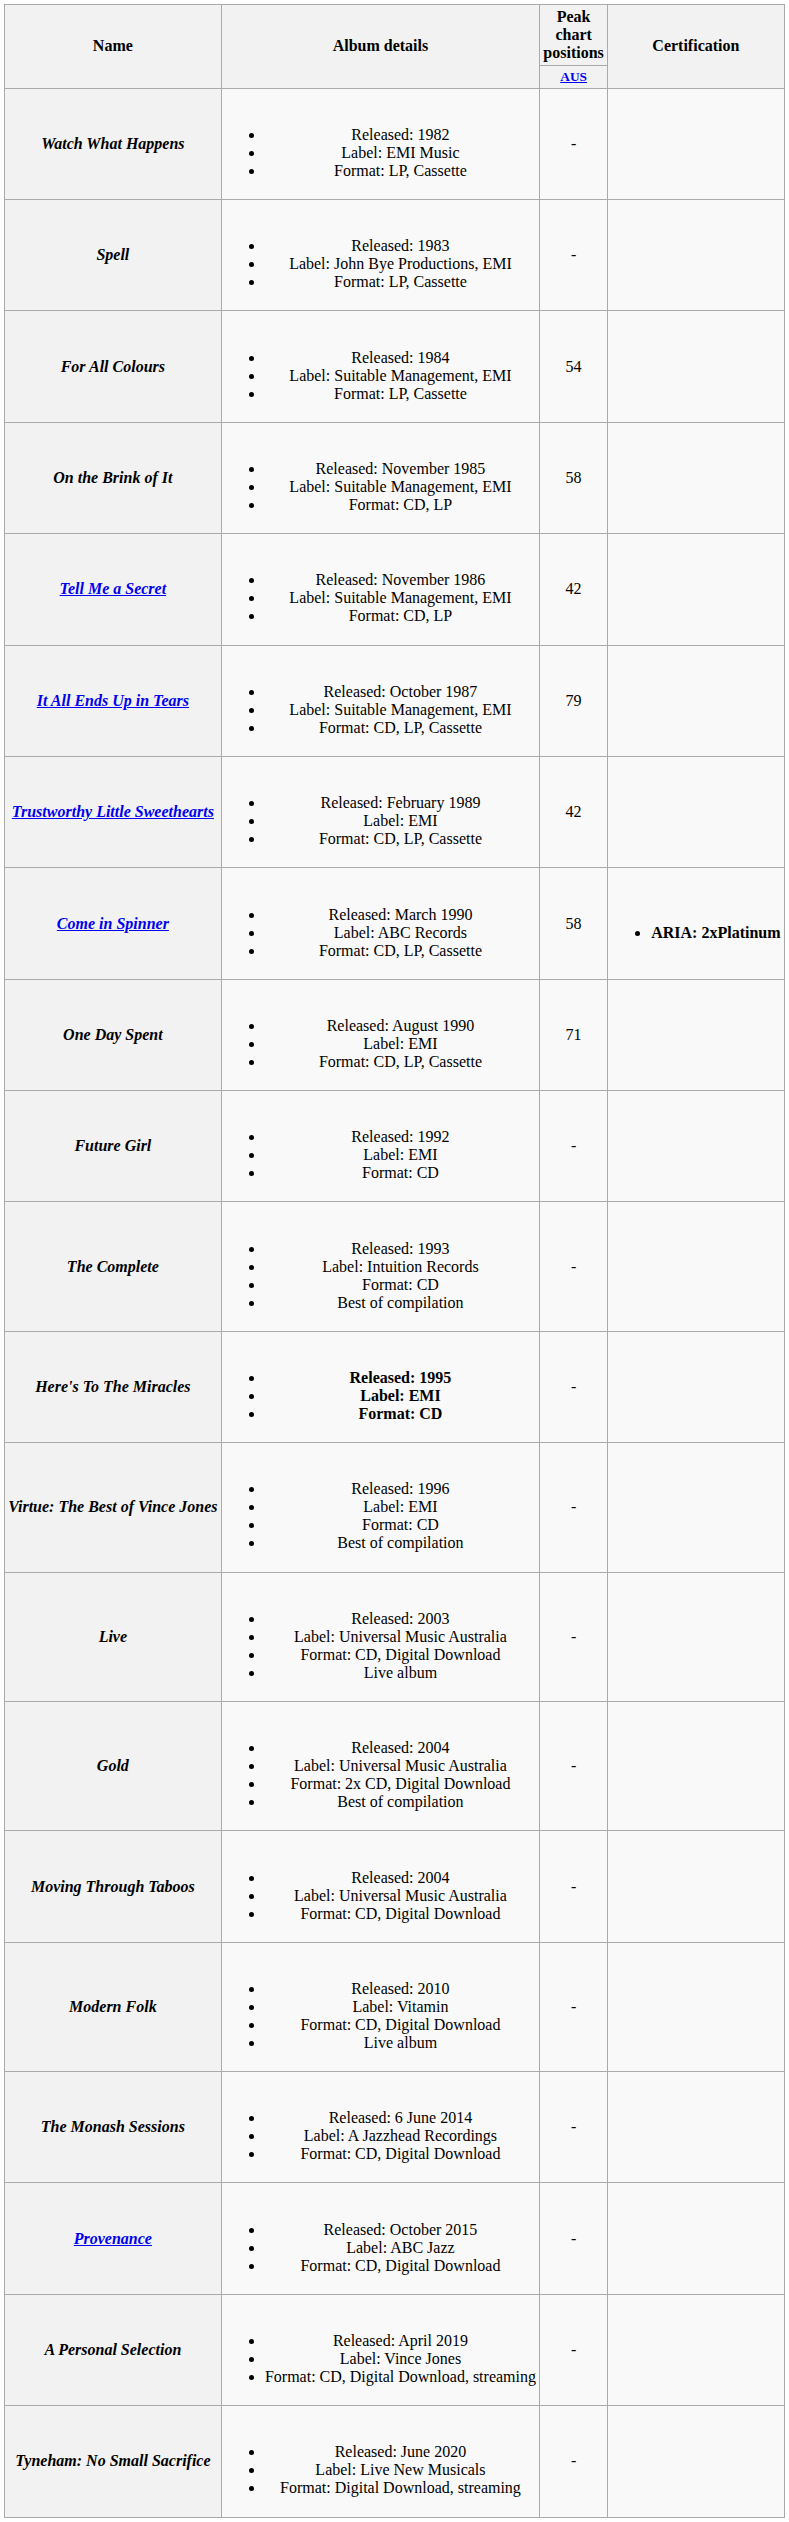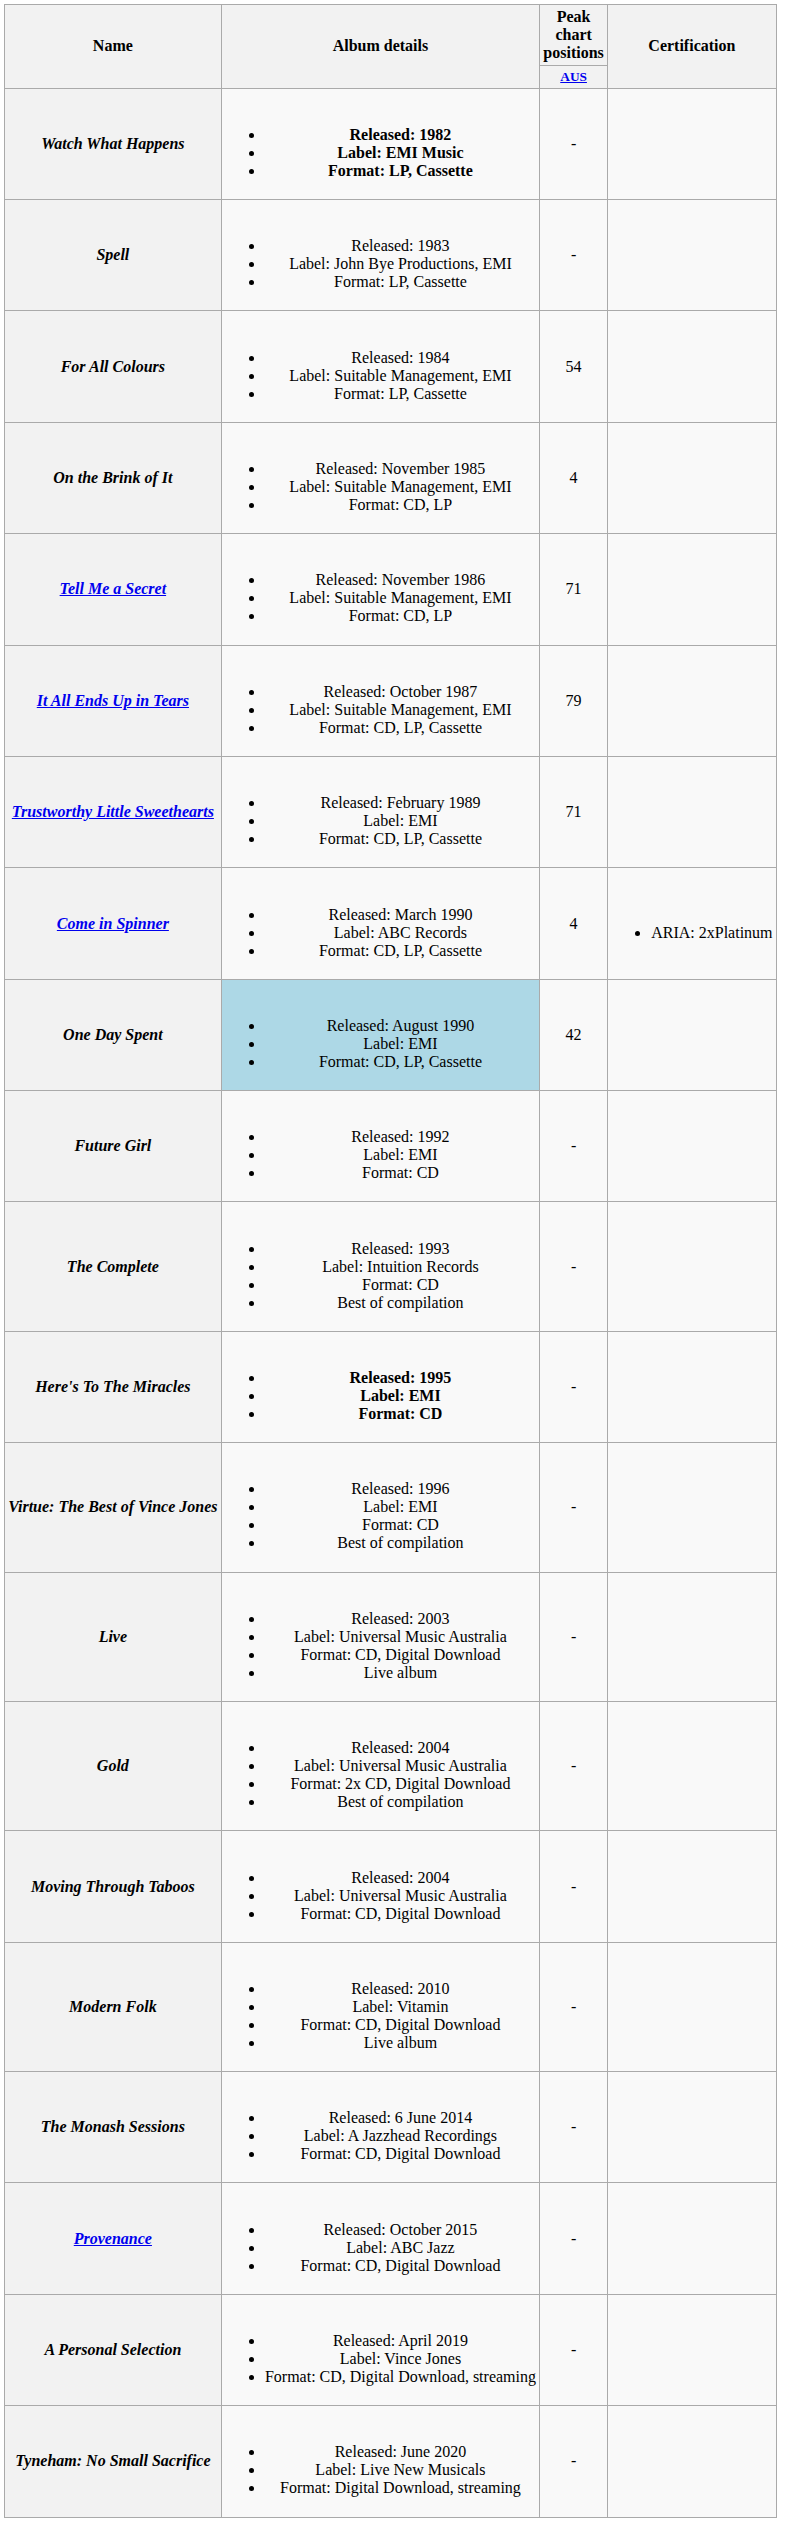 <table class="wikitable plainrowheaders" style="text-align:center;">
 <tr>
 <th rowspan="2">Name</th>
 <th rowspan="2">Album details</th>
 <th>Peak chart positions</th>
 <th rowspan="2">Certification</th>
 </tr>
 <tr style="font-size:smaller;">
 <th style="width:40px;"><a href='#'>AUS</a><br></th>
 </tr>
 <tr>
 <th scope="row"><em>Watch What Happens</em></th>
-<td><br><ul><li>Released: 1982</li><li>Label: EMI Music</li><li>Format: LP, Cassette</li></ul></td>
+<td><strong><br><ul><li>Released: 1982</li><li>Label: EMI Music</li><li>Format: LP, Cassette</li></ul></strong></td>
 <td>-</td>
 <td></td>
 </tr>
 <tr>
 <th scope="row"><em>Spell</em></th>
 <td><br><ul><li>Released: 1983</li><li>Label: John Bye Productions, EMI</li><li>Format: LP, Cassette</li></ul></td>
 <td>-</td>
 <td></td>
 </tr>
 <tr>
 <th scope="row"><em>For All Colours</em></th>
 <td><br><ul><li>Released: 1984</li><li>Label: Suitable Management, EMI</li><li>Format: LP, Cassette</li></ul></td>
 <td>54</td>
 <td></td>
 </tr>
 <tr>
 <th scope="row"><em>On the Brink of It</em></th>
 <td><br><ul><li>Released: November 1985</li><li>Label: Suitable Management, EMI</li><li>Format: CD, LP</li></ul></td>
-<td>58</td>
+<td>4</td>
 <td></td>
 </tr>
 <tr>
 <th scope="row"><em><a href='#'>Tell Me a Secret</a></em></th>
 <td><br><ul><li>Released: November 1986</li><li>Label: Suitable Management, EMI</li><li>Format: CD, LP</li></ul></td>
-<td>42</td>
+<td>71</td>
 <td></td>
 </tr>
 <tr>
 <th scope="row"><em><a href='#'>It All Ends Up in Tears</a></em></th>
 <td><br><ul><li>Released: October 1987</li><li>Label: Suitable Management, EMI</li><li>Format: CD, LP, Cassette</li></ul></td>
 <td>79</td>
 <td></td>
 </tr>
 <tr>
 <th scope="row"><em><a href='#'>Trustworthy Little Sweethearts</a></em></th>
 <td><br><ul><li>Released: February 1989</li><li>Label: EMI</li><li>Format: CD, LP, Cassette</li></ul></td>
-<td>42</td>
+<td>71</td>
 <td></td>
 </tr>
 <tr>
 <th scope="row"><em><a href='#'>Come in Spinner</a></em> </th>
 <td><br><ul><li>Released: March 1990</li><li>Label: ABC Records</li><li>Format: CD, LP, Cassette</li></ul></td>
-<td>58</td>
-<td><strong><br><ul><li>ARIA: 2xPlatinum</li></ul></strong></td>
+<td>4</td>
+<td><br><ul><li>ARIA: 2xPlatinum</li></ul></td>
 </tr>
 <tr>
 <th scope="row"><em>One Day Spent</em></th>
-<td><br><ul><li>Released: August 1990</li><li>Label: EMI</li><li>Format: CD, LP, Cassette</li></ul></td>
-<td>71</td>
+<td style="background: lightblue;"><br><ul><li>Released: August 1990</li><li>Label: EMI</li><li>Format: CD, LP, Cassette</li></ul></td>
+<td>42</td>
 <td></td>
 </tr>
 <tr>
 <th scope="row"><em>Future Girl</em></th>
 <td><br><ul><li>Released: 1992</li><li>Label: EMI</li><li>Format: CD</li></ul></td>
 <td>-</td>
 <td></td>
 </tr>
 <tr>
 <th scope="row"><em>The Complete</em></th>
 <td><br><ul><li>Released: 1993 </li><li>Label: Intuition Records</li><li>Format: CD</li><li>Best of compilation</li></ul></td>
 <td>-</td>
 <td></td>
 </tr>
 <tr>
 <th scope="row"><em>Here's To The Miracles</em></th>
 <td><strong><br><ul><li>Released: 1995</li><li>Label: EMI</li><li>Format: CD</li></ul></strong></td>
 <td>-</td>
 <td></td>
 </tr>
 <tr>
 <th scope="row"><em>Virtue: The Best of Vince Jones</em></th>
 <td><br><ul><li>Released: 1996</li><li>Label: EMI</li><li>Format: CD</li><li>Best of compilation</li></ul></td>
 <td>-</td>
 <td></td>
 </tr>
 <tr>
 <th scope="row"><em>Live</em></th>
 <td><br><ul><li>Released: 2003</li><li>Label: Universal Music Australia</li><li>Format: CD, Digital Download</li><li>Live album</li></ul></td>
 <td>-</td>
 <td></td>
 </tr>
 <tr>
 <th scope="row"><em>Gold</em></th>
 <td><br><ul><li>Released: 2004</li><li>Label: Universal Music Australia</li><li>Format: 2x CD, Digital Download</li><li>Best of compilation</li></ul></td>
 <td>-</td>
 <td></td>
 </tr>
 <tr>
 <th scope="row"><em>Moving Through Taboos</em></th>
 <td><br><ul><li>Released: 2004</li><li>Label: Universal Music Australia</li><li>Format: CD, Digital Download</li></ul></td>
 <td>-</td>
 <td></td>
 </tr>
 <tr>
 <th scope="row"><em>Modern Folk</em></th>
 <td><br><ul><li>Released: 2010</li><li>Label: Vitamin</li><li>Format: CD, Digital Download</li><li>Live album</li></ul></td>
 <td>-</td>
 <td></td>
 </tr>
 <tr>
 <th scope="row"><em>The Monash Sessions</em></th>
 <td><br><ul><li>Released: 6 June 2014</li><li>Label: A Jazzhead Recordings</li><li>Format: CD, Digital Download</li></ul></td>
 <td>-</td>
 <td></td>
 </tr>
 <tr>
 <th scope="row"><em><a href='#'>Provenance</a></em> </th>
 <td><br><ul><li>Released: October 2015</li><li>Label: ABC Jazz</li><li>Format: CD, Digital Download</li></ul></td>
 <td>-</td>
 <td></td>
 </tr>
 <tr>
 <th scope="row"><em>A Personal Selection</em></th>
 <td><br><ul><li>Released: April 2019</li><li>Label: Vince Jones</li><li>Format: CD, Digital Download, streaming</li></ul></td>
 <td>-</td>
 <td></td>
 </tr>
 <tr>
 <th scope="row"><em>Tyneham: No Small Sacrifice</em> </th>
 <td><br><ul><li>Released: June 2020</li><li>Label: Live New Musicals</li><li>Format: Digital Download, streaming</li></ul></td>
 <td>-</td>
 <td></td>
 </tr>
 <tr>
 </tr>
 </table>
